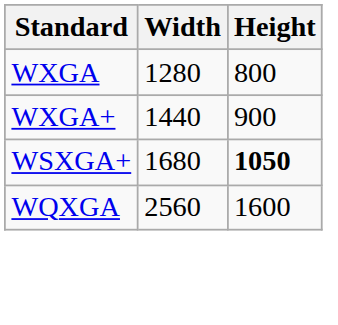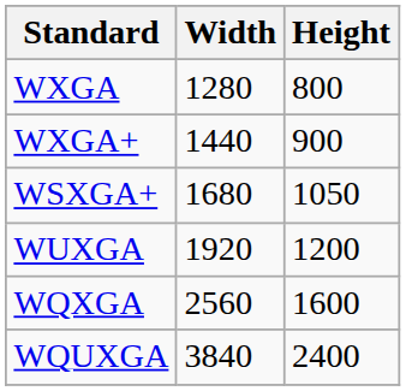 <table class="wikitable sortable">
 <tr>
 <th>Standard</th>
 <th>Width</th>
 <th>Height</th>
 </tr>
 <tr>
 <td><a href='#'>WXGA</a></td>
 <td>1280</td>
 <td>800</td>
 </tr>
 <tr>
 <td><a href='#'>WXGA+</a></td>
 <td>1440</td>
 <td>900</td>
 </tr>
 <tr>
 <td><a href='#'>WSXGA+</a></td>
 <td>1680</td>
-<td><strong>1050</strong></td>
+<td>1050</td>
+</tr>
+<tr>
+<td><a href='#'>WUXGA</a></td>
+<td>1920</td>
+<td>1200</td>
 </tr>
 <tr>
 <td><a href='#'>WQXGA</a></td>
 <td>2560</td>
 <td>1600</td>
 </tr>
+<tr>
+<td><a href='#'>WQUXGA</a></td>
+<td>3840</td>
+<td>2400</td>
+</tr>
 </table>
